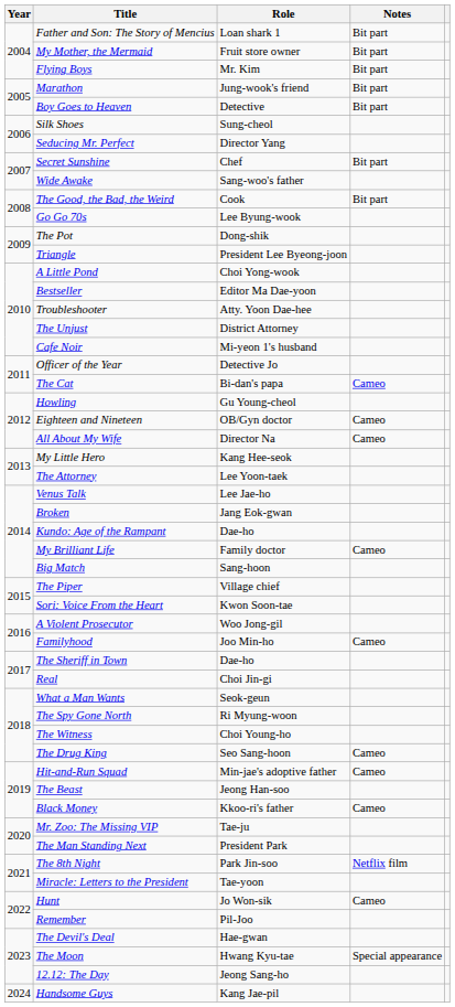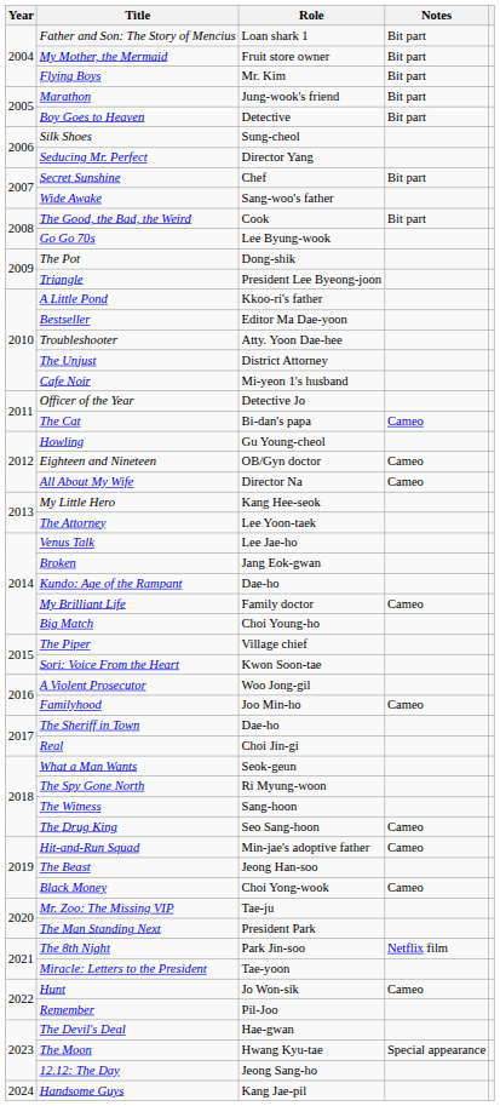 <table class="wikitable sortable">
 <tr>
 <th>Year</th>
 <th>Title</th>
 <th>Role</th>
 <th class="unsortable">Notes</th>
 <th scope="col" class="unsortable"></th>
 </tr>
 <tr>
 <td rowspan=3>2004</td>
 <td><em>Father and Son: The Story of Mencius</em></td>
 <td>Loan shark 1</td>
 <td>Bit part</td>
 <td></td>
 </tr>
 <tr>
 <td><em><a href='#'>My Mother, the Mermaid</a></em></td>
 <td>Fruit store owner</td>
 <td>Bit part</td>
 <td></td>
 </tr>
 <tr>
 <td><em><a href='#'>Flying Boys</a></em></td>
 <td>Mr. Kim</td>
 <td>Bit part</td>
 <td></td>
 </tr>
 <tr>
 <td rowspan=2>2005</td>
 <td><em><a href='#'>Marathon</a></em></td>
 <td>Jung-wook's friend</td>
 <td>Bit part</td>
 <td></td>
 </tr>
 <tr>
 <td><em><a href='#'>Boy Goes to Heaven</a></em></td>
 <td>Detective</td>
 <td>Bit part</td>
 <td></td>
 </tr>
 <tr>
 <td rowspan=2>2006</td>
 <td><em>Silk Shoes</em></td>
 <td>Sung-cheol</td>
 <td></td>
 <td style="text-align:center;"></td>
 </tr>
 <tr>
 <td><em><a href='#'>Seducing Mr. Perfect</a></em></td>
 <td>Director Yang</td>
 <td></td>
 <td></td>
 </tr>
 <tr>
 <td rowspan=2>2007</td>
 <td><em><a href='#'>Secret Sunshine</a></em></td>
 <td>Chef</td>
 <td>Bit part</td>
 <td></td>
 </tr>
 <tr>
 <td><em><a href='#'>Wide Awake</a></em></td>
 <td>Sang-woo's father</td>
 <td></td>
 <td></td>
 </tr>
 <tr>
 <td rowspan=2>2008</td>
 <td><em><a href='#'>The Good, the Bad, the Weird</a></em></td>
 <td>Cook</td>
 <td>Bit part</td>
 <td></td>
 </tr>
 <tr>
 <td><em><a href='#'>Go Go 70s</a></em></td>
 <td>Lee Byung-wook</td>
 <td></td>
 <td></td>
 </tr>
 <tr>
 <td rowspan=2>2009</td>
 <td><em>The Pot</em></td>
 <td>Dong-shik</td>
 <td></td>
 <td></td>
 </tr>
 <tr>
 <td><em><a href='#'>Triangle</a></em></td>
 <td>President Lee Byeong-joon</td>
 <td></td>
 <td></td>
 </tr>
 <tr>
 <td rowspan=5>2010</td>
 <td><em><a href='#'>A Little Pond</a></em></td>
-<td>Choi Yong-wook</td>
+<td>Kkoo-ri's father</td>
 <td></td>
 <td></td>
 </tr>
 <tr>
 <td><em><a href='#'>Bestseller</a></em></td>
 <td>Editor Ma Dae-yoon</td>
 <td></td>
 <td></td>
 </tr>
 <tr>
 <td><em>Troubleshooter</em></td>
 <td>Atty. Yoon Dae-hee</td>
 <td></td>
 <td></td>
 </tr>
 <tr>
 <td><em><a href='#'>The Unjust</a></em></td>
 <td>District Attorney</td>
 <td></td>
 <td></td>
 </tr>
 <tr>
 <td><em><a href='#'>Cafe Noir</a></em></td>
 <td>Mi-yeon 1's husband</td>
 <td></td>
 <td></td>
 </tr>
 <tr>
 <td rowspan=2>2011</td>
 <td><em>Officer of the Year</em></td>
 <td>Detective Jo</td>
 <td></td>
 <td></td>
 </tr>
 <tr>
 <td><em><a href='#'>The Cat</a></em></td>
 <td>Bi-dan's papa</td>
 <td><a href='#'>Cameo</a></td>
 <td></td>
 </tr>
 <tr>
 <td rowspan=3>2012</td>
 <td><em><a href='#'>Howling</a></em></td>
 <td>Gu Young-cheol</td>
 <td></td>
 <td></td>
 </tr>
 <tr>
 <td><em>Eighteen and Nineteen</em></td>
 <td>OB/Gyn doctor</td>
 <td>Cameo</td>
 <td></td>
 </tr>
 <tr>
 <td><em><a href='#'>All About My Wife</a></em></td>
 <td>Director Na</td>
 <td>Cameo</td>
 <td></td>
 </tr>
 <tr>
 <td rowspan=2>2013</td>
 <td><em>My Little Hero</em> </td>
 <td>Kang Hee-seok</td>
 <td></td>
 <td></td>
 </tr>
 <tr>
 <td><em><a href='#'>The Attorney</a></em></td>
 <td>Lee Yoon-taek</td>
 <td></td>
 <td></td>
 </tr>
 <tr>
 <td rowspan=5>2014</td>
 <td><em><a href='#'>Venus Talk</a></em></td>
 <td>Lee Jae-ho</td>
 <td></td>
 <td></td>
 </tr>
 <tr>
 <td><em><a href='#'>Broken</a></em></td>
 <td>Jang Eok-gwan</td>
 <td></td>
 <td style="text-align:center;"></td>
 </tr>
 <tr>
 <td><em><a href='#'>Kundo: Age of the Rampant</a></em></td>
 <td>Dae-ho</td>
 <td></td>
 <td style="text-align:center;"></td>
 </tr>
 <tr>
 <td><em><a href='#'>My Brilliant Life</a></em></td>
 <td>Family doctor</td>
 <td>Cameo</td>
 <td></td>
 </tr>
 <tr>
 <td><em><a href='#'>Big Match</a></em></td>
-<td>Sang-hoon</td>
+<td>Choi Young-ho</td>
 <td></td>
 <td style="text-align:center;"></td>
 </tr>
 <tr>
 <td rowspan=2>2015</td>
 <td><em><a href='#'>The Piper</a></em></td>
 <td>Village chief</td>
 <td></td>
 <td style="text-align:center;"></td>
 </tr>
 <tr>
 <td><em><a href='#'>Sori: Voice From the Heart</a></em></td>
 <td>Kwon Soon-tae</td>
 <td></td>
 <td style="text-align:center;"></td>
 </tr>
 <tr>
 <td rowspan=2>2016</td>
 <td><em><a href='#'>A Violent Prosecutor</a></em></td>
 <td>Woo Jong-gil</td>
 <td></td>
 <td style="text-align:center;"></td>
 </tr>
 <tr>
 <td><em><a href='#'>Familyhood</a></em></td>
 <td>Joo Min-ho</td>
 <td>Cameo</td>
 <td></td>
 </tr>
 <tr>
 <td rowspan=2>2017</td>
 <td><em><a href='#'>The Sheriff in Town</a></em></td>
 <td>Dae-ho</td>
 <td></td>
 <td style="text-align:center;"></td>
 </tr>
 <tr>
 <td><em><a href='#'>Real</a></em></td>
 <td>Choi Jin-gi</td>
 <td></td>
 <td style="text-align:center;"></td>
 </tr>
 <tr>
 <td rowspan=4>2018</td>
 <td><em><a href='#'>What a Man Wants</a></em></td>
 <td>Seok-geun</td>
 <td></td>
 <td style="text-align:center;"></td>
 </tr>
 <tr>
 <td><em><a href='#'>The Spy Gone North</a></em></td>
 <td>Ri Myung-woon</td>
 <td></td>
 <td style="text-align:center;"></td>
 </tr>
 <tr>
 <td><em><a href='#'>The Witness</a></em></td>
-<td>Choi Young-ho</td>
+<td>Sang-hoon</td>
 <td></td>
 <td style="text-align:center;"></td>
 </tr>
 <tr>
 <td><em><a href='#'>The Drug King</a></em></td>
 <td>Seo Sang-hoon</td>
 <td>Cameo</td>
 <td style="text-align:center;"></td>
 </tr>
 <tr>
 <td rowspan=3>2019</td>
 <td><em><a href='#'>Hit-and-Run Squad</a></em></td>
 <td>Min-jae's adoptive father</td>
 <td>Cameo</td>
 <td style="text-align:center;"></td>
 </tr>
 <tr>
 <td><em><a href='#'>The Beast</a></em></td>
 <td>Jeong Han-soo</td>
 <td></td>
 <td style="text-align:center;"></td>
 </tr>
 <tr>
 <td><em><a href='#'>Black Money</a></em></td>
-<td>Kkoo-ri's father</td>
+<td>Choi Yong-wook</td>
 <td>Cameo</td>
 <td></td>
 </tr>
 <tr>
 <td rowspan="2">2020</td>
 <td><em><a href='#'>Mr. Zoo: The Missing VIP</a></em></td>
 <td>Tae-ju</td>
 <td></td>
 <td style="text-align:center;"></td>
 </tr>
 <tr>
 <td><em><a href='#'>The Man Standing Next</a></em></td>
 <td>President Park</td>
 <td></td>
 <td style="text-align:center;"></td>
 </tr>
 <tr>
 <td rowspan=2>2021</td>
 <td><em><a href='#'>The 8th Night</a></em></td>
 <td>Park Jin-soo</td>
 <td><a href='#'>Netflix</a> film</td>
 <td style="text-align:center;"></td>
 </tr>
 <tr>
 <td><em><a href='#'>Miracle: Letters to the President</a></em></td>
 <td>Tae-yoon</td>
 <td></td>
 <td style="text-align:center;"></td>
 </tr>
 <tr>
 <td rowspan="2">2022</td>
 <td><em><a href='#'>Hunt</a></em></td>
 <td>Jo Won-sik</td>
 <td>Cameo</td>
 <td style="text-align:center;"></td>
 </tr>
 <tr>
 <td><em><a href='#'>Remember</a></em></td>
 <td>Pil-Joo</td>
 <td></td>
 <td style="text-align:center;"></td>
 </tr>
 <tr>
 <td rowspan="3">2023</td>
 <td><em><a href='#'>The Devil's Deal</a></em></td>
 <td>Hae-gwan</td>
 <td></td>
 <td style="text-align:center;"></td>
 </tr>
 <tr>
 <td><em><a href='#'>The Moon</a></em></td>
 <td>Hwang Kyu-tae</td>
 <td>Special appearance</td>
 <td style="text-align:center"></td>
 </tr>
 <tr>
 <td><em><a href='#'>12.12: The Day</a></em></td>
 <td>Jeong Sang-ho</td>
 <td></td>
 <td style="text-align:center;"></td>
 </tr>
 <tr>
 <td>2024</td>
 <td><em><a href='#'>Handsome Guys</a></em></td>
 <td>Kang Jae-pil</td>
 <td></td>
 <td style="text-align:center;"></td>
 </tr>
 </table>
